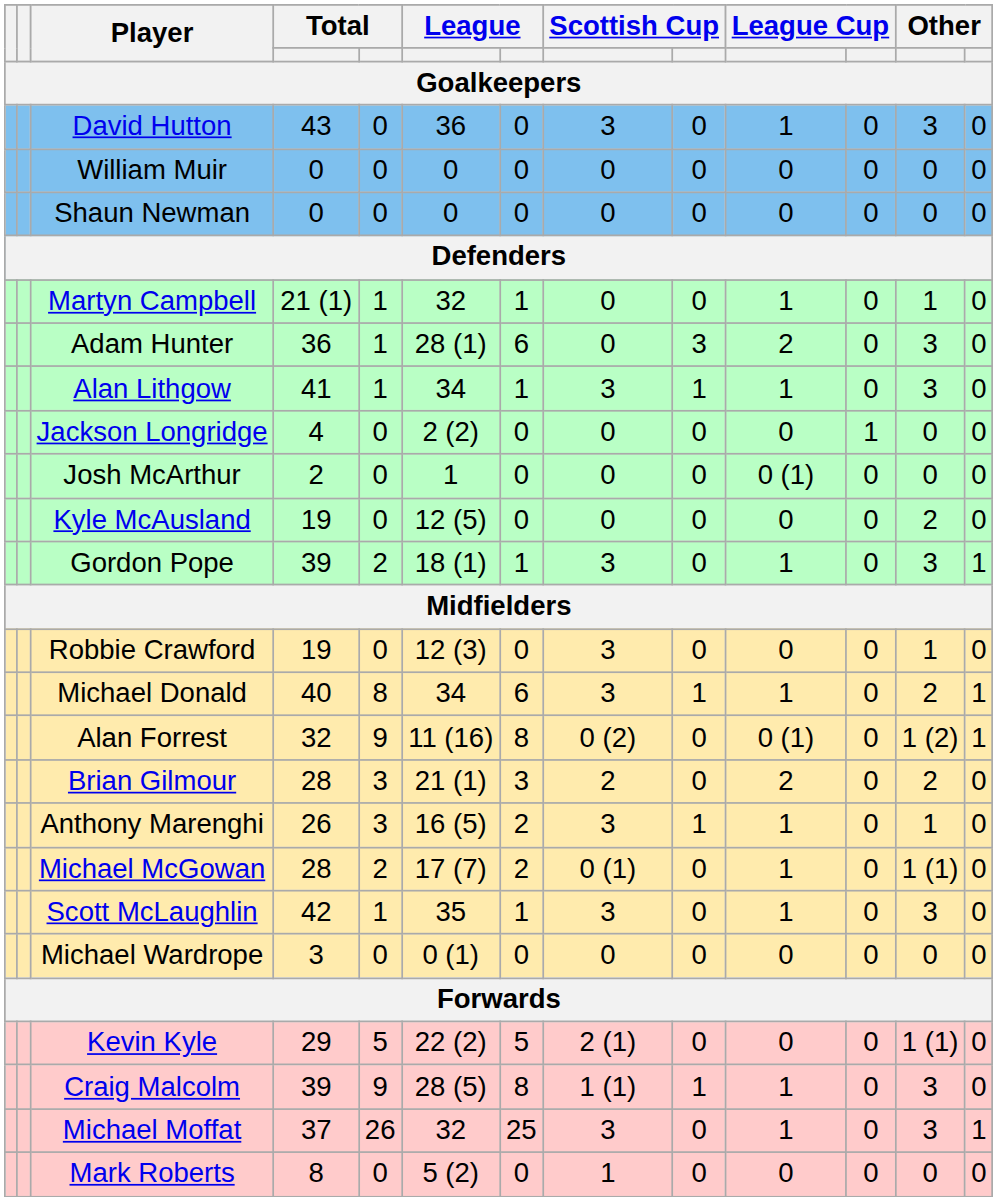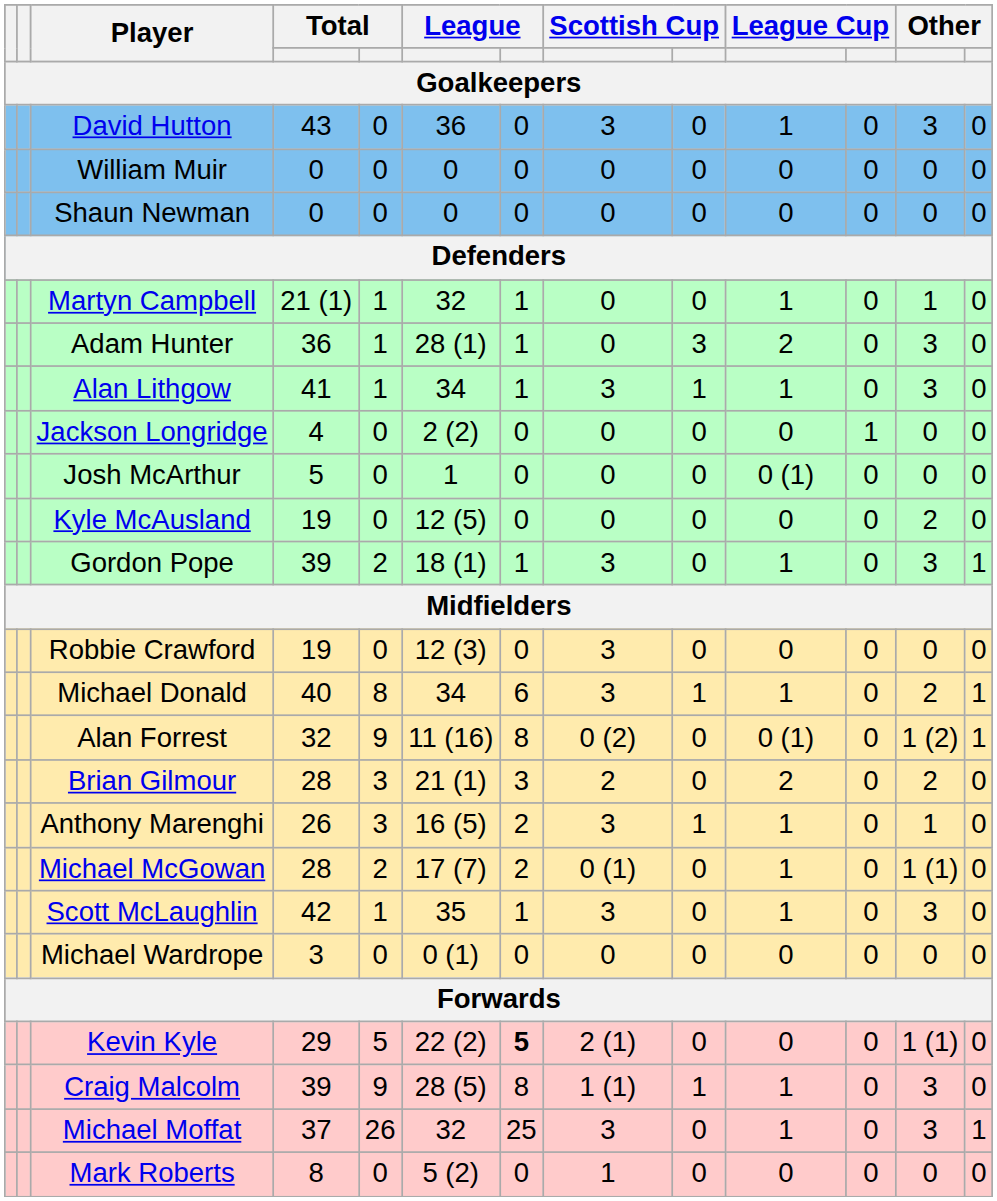 <table class="wikitable" style="text-align: center">
 <tr align="center" style="background:#9C9C9C">
 <th rowspan="2"></th>
 <th rowspan="2"></th>
 <th rowspan="2">Player</th>
 <th colspan="2">Total</th>
 <th colspan="2"><a href='#'>League</a></th>
 <th colspan="2"><a href='#'>Scottish Cup</a></th>
 <th colspan="2"><a href='#'>League Cup</a></th>
 <th colspan="2">Other</th>
 </tr>
 <tr style="background:#DCDCDC">
 <th></th>
 <th></th>
 <th></th>
 <th></th>
 <th></th>
 <th></th>
 <th></th>
 <th></th>
 <th></th>
 <th></th>
 </tr>
 <tr align="center" style="background:#DCDCDC">
 <th colspan="15">Goalkeepers</th>
 </tr>
 <tr align="center" style="background:#7EC0EE">
 <td></td>
 <td></td>
 <td><a href='#'>David Hutton</a></td>
 <td>43 </td>
 <td>0 </td>
 <td>36 </td>
 <td>0 </td>
 <td>3 </td>
 <td>0 </td>
 <td>1 </td>
 <td>0 </td>
 <td>3 </td>
 <td>0 </td>
 </tr>
 <tr align="center" style="background:#7EC0EE">
 <td></td>
 <td></td>
 <td>William Muir</td>
 <td>0 </td>
 <td>0 </td>
 <td>0 </td>
 <td>0 </td>
 <td>0 </td>
 <td>0 </td>
 <td>0 </td>
 <td>0 </td>
 <td>0 </td>
 <td>0 </td>
 </tr>
 <tr align="center" style="background:#7EC0EE">
 <td></td>
 <td></td>
 <td>Shaun Newman</td>
 <td>0 </td>
 <td>0 </td>
 <td>0 </td>
 <td>0 </td>
 <td>0 </td>
 <td>0 </td>
 <td>0 </td>
 <td>0 </td>
 <td>0 </td>
 <td>0 </td>
 </tr>
 <tr align="center" style="background:#7EC0EE">
 <th colspan="15">Defenders</th>
 </tr>
 <tr align="center" style="background:#B9FFC5">
 <td></td>
 <td></td>
 <td><a href='#'>Martyn Campbell</a></td>
 <td>21 (1) </td>
 <td>1 </td>
 <td>32 </td>
 <td>1 </td>
 <td>0 </td>
 <td>0 </td>
 <td>1 </td>
 <td>0 </td>
 <td>1 </td>
 <td>0 </td>
 </tr>
 <tr align="center" style="background:#B9FFC5">
 <td></td>
 <td></td>
 <td>Adam Hunter</td>
 <td>36 </td>
 <td>1 </td>
 <td>28 (1) </td>
-<td>6 </td>
+<td>1 </td>
 <td>0 </td>
 <td>3 </td>
 <td>2 </td>
 <td>0 </td>
 <td>3 </td>
 <td>0 </td>
 </tr>
 <tr align="center" style="background:#B9FFC5">
 <td></td>
 <td></td>
 <td><a href='#'>Alan Lithgow</a></td>
 <td>41 </td>
 <td>1 </td>
 <td>34 </td>
 <td>1 </td>
 <td>3 </td>
 <td>1 </td>
 <td>1 </td>
 <td>0 </td>
 <td>3 </td>
 <td>0 </td>
 </tr>
 <tr align="center" style="background:#B9FFC5">
 <td></td>
 <td></td>
 <td><a href='#'>Jackson Longridge</a></td>
 <td>4 </td>
 <td>0 </td>
 <td>2 (2) </td>
 <td>0 </td>
 <td>0 </td>
 <td>0 </td>
 <td>0 </td>
 <td>1 </td>
 <td>0 </td>
 <td>0 </td>
 </tr>
 <tr align="center" style="background:#B9FFC5">
 <td></td>
 <td></td>
 <td>Josh McArthur</td>
-<td>2 </td>
+<td>5 </td>
 <td>0 </td>
 <td>1 </td>
 <td>0 </td>
 <td>0 </td>
 <td>0 </td>
 <td>0 (1) </td>
 <td>0 </td>
 <td>0  </td>
 <td>0 </td>
 </tr>
 <tr align="center" style="background:#B9FFC5">
 <td></td>
 <td></td>
 <td><a href='#'>Kyle McAusland</a></td>
 <td>19 </td>
 <td>0 </td>
 <td>12 (5) </td>
 <td>0 </td>
 <td>0 </td>
 <td>0 </td>
 <td>0 </td>
 <td>0 </td>
 <td>2 </td>
 <td>0 </td>
 </tr>
 <tr align="center" style="background:#B9FFC5">
 <td></td>
 <td></td>
 <td>Gordon Pope</td>
 <td>39 </td>
 <td>2 </td>
 <td>18 (1) </td>
 <td>1 </td>
 <td>3 </td>
 <td>0 </td>
 <td>1 </td>
 <td>0 </td>
 <td>3 </td>
 <td>1 </td>
 </tr>
 <tr align="center" style="background:#DCDCDC">
 <th colspan="15">Midfielders</th>
 </tr>
 <tr align="center" style="background:#FFEBAD">
 <td></td>
 <td></td>
 <td>Robbie Crawford</td>
 <td>19 </td>
 <td>0 </td>
 <td>12 (3) </td>
 <td>0 </td>
 <td>3 </td>
 <td>0 </td>
 <td>0 </td>
 <td>0 </td>
-<td>1 </td>
+<td>0 </td>
 <td>0 </td>
 </tr>
 <tr align="center" style="background:#FFEBAD">
 <td></td>
 <td></td>
 <td>Michael Donald</td>
 <td>40 </td>
 <td>8 </td>
 <td>34</td>
 <td>6 </td>
 <td>3 </td>
 <td>1 </td>
 <td>1 </td>
 <td>0 </td>
 <td>2 </td>
 <td>1 </td>
 </tr>
 <tr align="center" style="background:#FFEBAD">
 <td></td>
 <td></td>
 <td>Alan Forrest</td>
 <td>32 </td>
 <td>9 </td>
 <td>11 (16) </td>
 <td>8 </td>
 <td>0 (2) </td>
 <td>0 </td>
 <td>0 (1) </td>
 <td>0 </td>
 <td>1 (2) </td>
 <td>1 </td>
 </tr>
 <tr align="center" style="background:#FFEBAD">
 <td></td>
 <td></td>
 <td><a href='#'>Brian Gilmour</a></td>
 <td>28 </td>
 <td>3 </td>
 <td>21 (1) </td>
 <td>3 </td>
 <td>2 </td>
 <td>0 </td>
 <td>2 </td>
 <td>0 </td>
 <td>2 </td>
 <td>0 </td>
 </tr>
 <tr align="center" style="background:#FFEBAD">
 <td></td>
 <td></td>
 <td>Anthony Marenghi</td>
 <td>26 </td>
 <td>3 </td>
 <td>16 (5) </td>
 <td>2 </td>
 <td>3</td>
 <td>1 </td>
 <td>1 </td>
 <td>0 </td>
 <td>1 </td>
 <td>0 </td>
 </tr>
 <tr align="center" style="background:#FFEBAD">
 <td></td>
 <td></td>
 <td><a href='#'>Michael McGowan</a></td>
 <td>28 </td>
 <td>2 </td>
 <td>17 (7) </td>
 <td>2 </td>
 <td>0 (1) </td>
 <td>0 </td>
 <td>1 </td>
 <td>0 </td>
 <td>1 (1) </td>
 <td>0 </td>
 </tr>
 <tr align="center" style="background:#FFEBAD">
 <td></td>
 <td></td>
 <td><a href='#'>Scott McLaughlin</a></td>
 <td>42 </td>
 <td>1 </td>
 <td>35 </td>
 <td>1 </td>
 <td>3 </td>
 <td>0 </td>
 <td>1 </td>
 <td>0 </td>
 <td>3 </td>
 <td>0 </td>
 </tr>
 <tr align="center" style="background:#FFEBAD">
 <td></td>
 <td></td>
 <td>Michael Wardrope</td>
 <td>3 </td>
 <td>0 </td>
 <td>0 (1) </td>
 <td>0 </td>
 <td>0 </td>
 <td>0 </td>
 <td>0 </td>
 <td>0 </td>
 <td>0 </td>
 <td>0 </td>
 </tr>
 <tr align="left" style="background:#DCDCDC">
 <th colspan="15">Forwards</th>
 </tr>
 <tr align="center" style="background:#FFCBCB">
 <td></td>
 <td></td>
 <td><a href='#'>Kevin Kyle</a></td>
 <td>29 </td>
 <td>5 </td>
 <td>22 (2) </td>
-<td>5 </td>
+<td><strong>5 </strong></td>
 <td>2 (1) </td>
 <td>0 </td>
 <td>0 </td>
 <td>0 </td>
 <td>1 (1) </td>
 <td>0 </td>
 </tr>
 <tr align="center" style="background:#FFCBCB">
 <td></td>
 <td></td>
 <td><a href='#'>Craig Malcolm</a></td>
 <td>39 </td>
 <td>9 </td>
 <td>28 (5) </td>
 <td>8 </td>
 <td>1 (1) </td>
 <td>1 </td>
 <td>1 </td>
 <td>0 </td>
 <td>3 </td>
 <td>0 </td>
 </tr>
 <tr align="center" style="background:#FFCBCB">
 <td></td>
 <td></td>
 <td><a href='#'>Michael Moffat</a></td>
 <td>37 </td>
 <td>26 </td>
 <td>32 </td>
 <td>25 </td>
 <td>3 </td>
 <td>0 </td>
 <td>1 </td>
 <td>0 </td>
 <td>3 </td>
 <td>1 </td>
 </tr>
 <tr align="center" style="background:#FFCBCB">
 <td></td>
 <td></td>
 <td><a href='#'>Mark Roberts</a></td>
 <td>8 </td>
 <td>0 </td>
 <td>5 (2) </td>
 <td>0 </td>
 <td>1 </td>
 <td>0 </td>
 <td>0 </td>
 <td>0 </td>
 <td>0 </td>
 <td>0 </td>
 </tr>
 <tr align="center" style="background:#FFCBCB">
 </tr>
 </table>
